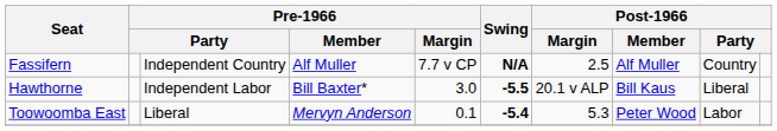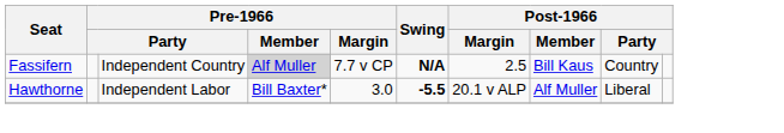 <table class="wikitable">
 <tr>
 <th rowspan=2>Seat</th>
 <th colspan=4>Pre-1966</th>
 <th rowspan=2>Swing</th>
 <th colspan=4>Post-1966</th>
 </tr>
 <tr>
 <th colspan=2>Party</th>
 <th>Member</th>
 <th>Margin</th>
 <th>Margin</th>
 <th>Member</th>
 <th colspan=2>Party</th>
 </tr>
 <tr>
 <td><a href='#'>Fassifern</a></td>
 <td> </td>
 <td>Independent Country</td>
-<td><a href='#'>Alf Muller</a></td>
+<td style="background: lightgrey;"><a href='#'>Alf Muller</a></td>
 <td style="text-align:right;">7.7 v CP</td>
 <td style="text-align:right;"><strong>N/A</strong></td>
 <td style="text-align:right;">2.5</td>
-<td><a href='#'>Alf Muller</a></td>
+<td><a href='#'>Bill Kaus</a></td>
 <td>Country</td>
 <td> </td>
 </tr>
 <tr>
 <td><a href='#'>Hawthorne</a></td>
 <td> </td>
 <td>Independent Labor</td>
 <td><a href='#'>Bill Baxter</a>*</td>
 <td style="text-align:right;">3.0</td>
 <td style="text-align:right;"><strong>-5.5</strong></td>
 <td style="text-align:right;">20.1 v ALP</td>
-<td><a href='#'>Bill Kaus</a></td>
+<td><a href='#'>Alf Muller</a></td>
 <td>Liberal</td>
-<td> </td>
-</tr>
-<tr>
-<td><a href='#'>Toowoomba East</a></td>
-<td> </td>
-<td>Liberal</td>
-<td><em><a href='#'>Mervyn Anderson</a></em></td>
-<td style="text-align:right;">0.1</td>
-<td style="text-align:right;"><strong>-5.4</strong></td>
-<td style="text-align:right;">5.3</td>
-<td><a href='#'>Peter Wood</a></td>
-<td>Labor</td>
 <td> </td>
 </tr>
 <tr>
 </tr>
 </table>
